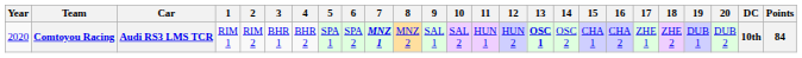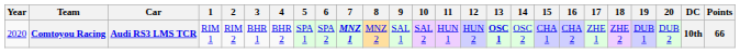 <table class="wikitable" style="text-align:center; font-size:85%">
 <tr>
 <th>Year</th>
 <th>Team</th>
 <th>Car</th>
 <th>1</th>
 <th>2</th>
 <th>3</th>
 <th>4</th>
 <th>5</th>
 <th>6</th>
 <th>7</th>
 <th>8</th>
 <th>9</th>
 <th>10</th>
 <th>11</th>
 <th>12</th>
 <th>13</th>
 <th>14</th>
 <th>15</th>
 <th>16</th>
 <th>17</th>
 <th>18</th>
 <th>19</th>
 <th>20</th>
 <th>DC</th>
 <th>Points</th>
 </tr>
 <tr>
 <td><a href='#'>2020</a></td>
 <th nowrap><a href='#'>Comtoyou Racing</a></th>
 <th nowrap><a href='#'>Audi RS3 LMS TCR</a></th>
 <td><a href='#'>RIM<br>1</a></td>
 <td><a href='#'>RIM<br>2</a></td>
 <td><a href='#'>BHR<br>1</a></td>
 <td><a href='#'>BHR<br>2</a></td>
 <td style="background:#DFFFDF;"><a href='#'>SPA<br>1</a><br></td>
 <td style="background:#DFFFDF;"><a href='#'>SPA<br>2</a><br></td>
 <td style="background:#DFFFDF;"><strong><em><a href='#'>MNZ<br>1</a></em></strong><br></td>
 <td style="background:#FFDF9F;"><a href='#'>MNZ<br>2</a><br></td>
 <td style="background:#DFFFDF;"><a href='#'>SAL<br>1</a><br></td>
 <td style="background:#EFCFFF;"><a href='#'>SAL<br>2</a><br></td>
 <td style="background:#EFCFFF;"><a href='#'>HUN<br>1</a><br></td>
 <td style="background:#CFCFFF;"><a href='#'>HUN<br>2</a><br></td>
 <td style="background:#DFFFDF;"><strong><a href='#'>OSC<br>1</a><br></strong></td>
 <td style="background:#DFFFDF;"><a href='#'>OSC<br>2</a><br></td>
 <td style="background:#CFCFFF;"><a href='#'>CHA<br>1</a><br></td>
 <td style="background:#CFCFFF;"><a href='#'>CHA<br>2</a><br></td>
 <td style="background:#DFFFDF;"><a href='#'>ZHE<br>1</a><br></td>
 <td style="background:#EFCFFF;"><a href='#'>ZHE<br>2</a><br></td>
 <td style="background:#CFCFFF;"><a href='#'>DUB<br>1</a><br></td>
 <td style="background:#DFFFDF;"><a href='#'>DUB<br>2</a><br></td>
 <th>10th</th>
-<th>84</th>
+<th>66</th>
 </tr>
 </table>
